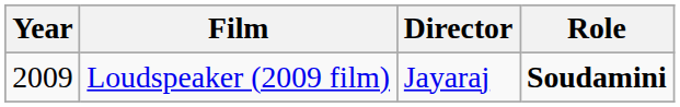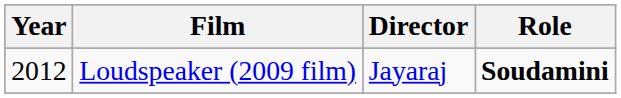 <table class = "sortable wikitable">
 <tr>
 <th>Year</th>
 <th>Film</th>
 <th>Director</th>
 <th>Role</th>
 </tr>
 <tr>
-<td>2009</td>
+<td>2012</td>
 <td><a href='#'>Loudspeaker (2009 film)</a></td>
 <td><a href='#'>Jayaraj</a></td>
 <td><strong>Soudamini</strong></td>
 </tr>
 </table>
